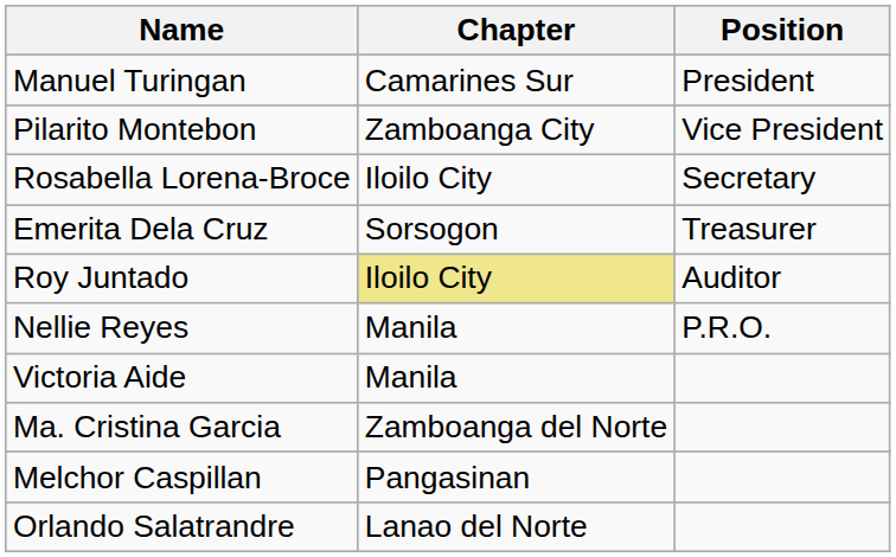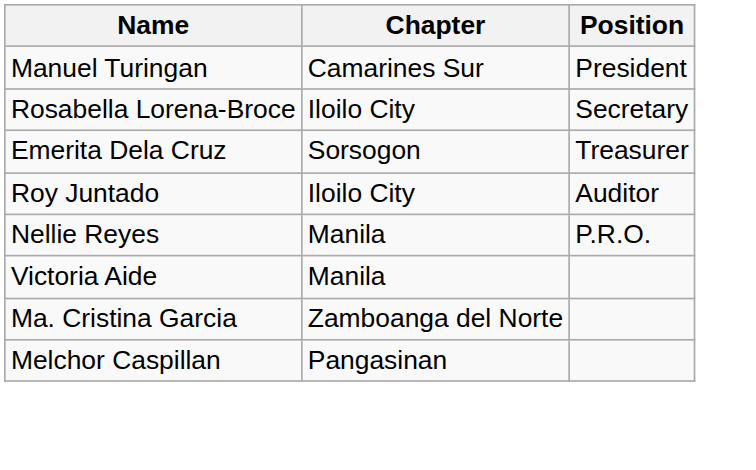 <table class="wikitable">
 <tr>
 <th>Name</th>
 <th>Chapter</th>
 <th>Position</th>
 </tr>
 <tr>
 <td>Manuel Turingan</td>
 <td>Camarines Sur</td>
 <td>President</td>
-</tr>
-<tr>
-<td>Pilarito Montebon</td>
-<td>Zamboanga City</td>
-<td>Vice President</td>
 </tr>
 <tr>
 <td>Rosabella Lorena-Broce</td>
 <td>Iloilo City</td>
 <td>Secretary</td>
 </tr>
 <tr>
 <td>Emerita Dela Cruz</td>
 <td>Sorsogon</td>
 <td>Treasurer</td>
 </tr>
 <tr>
 <td>Roy Juntado</td>
-<td style="background: khaki;">Iloilo City</td>
+<td>Iloilo City</td>
 <td>Auditor</td>
 </tr>
 <tr>
 <td>Nellie Reyes</td>
 <td>Manila</td>
 <td>P.R.O.</td>
 </tr>
 <tr>
 <td>Victoria Aide</td>
 <td>Manila</td>
 <td></td>
 </tr>
 <tr>
 <td>Ma. Cristina Garcia</td>
 <td>Zamboanga del Norte</td>
 <td></td>
 </tr>
 <tr>
 <td>Melchor Caspillan</td>
 <td>Pangasinan</td>
 <td></td>
 </tr>
-<tr>
-<td>Orlando Salatrandre</td>
-<td>Lanao del Norte</td>
-<td></td>
-</tr>
 </table>
